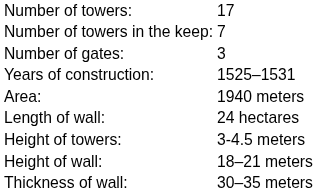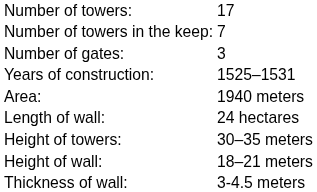 <table border=0>
 <tr>
 <td>Number of towers:</td>
 <td>17</td>
 </tr>
 <tr>
 <td>Number of towers in the keep:</td>
 <td>7</td>
 </tr>
 <tr>
 <td>Number of gates:</td>
 <td>3</td>
 </tr>
 <tr>
 <td>Years of construction:</td>
 <td>1525–1531</td>
 </tr>
 <tr>
 <td>Area:</td>
 <td>1940 meters</td>
 </tr>
 <tr>
 <td>Length of wall:</td>
 <td>24 hectares</td>
 </tr>
 <tr>
 <td>Height of towers:</td>
-<td>3-4.5 meters</td>
+<td>30–35 meters</td>
 </tr>
 <tr>
 <td>Height of wall:</td>
 <td>18–21 meters</td>
 </tr>
 <tr>
 <td>Thickness of wall:</td>
-<td>30–35 meters</td>
+<td>3-4.5 meters</td>
 </tr>
 </table>
